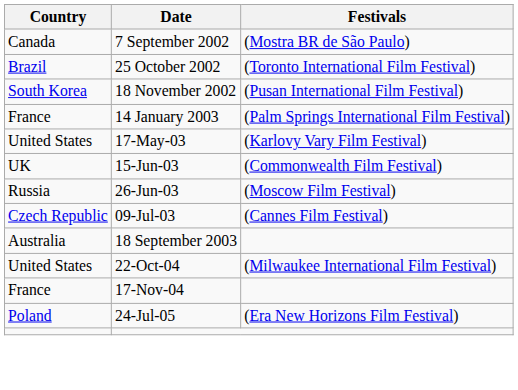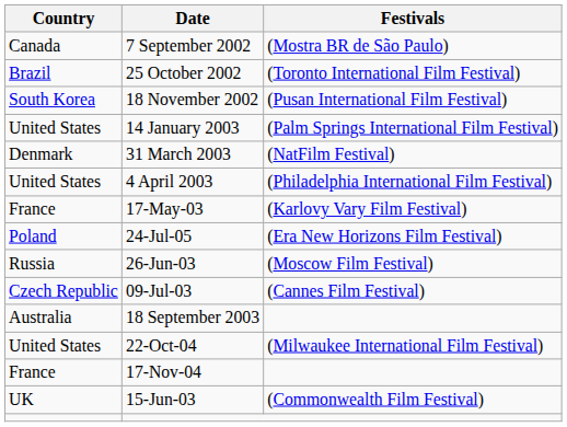 <table class="wikitable">
 <tr>
 <th>Country</th>
 <th>Date</th>
 <th>Festivals</th>
 </tr>
 <tr>
 <td>Canada</td>
 <td>7 September 2002</td>
 <td>(<a href='#'>Mostra BR de São Paulo</a>)</td>
 </tr>
 <tr>
 <td><a href='#'>Brazil</a></td>
 <td>25 October 2002</td>
 <td>(<a href='#'>Toronto International Film Festival</a>)</td>
 </tr>
 <tr>
 <td><a href='#'>South Korea</a></td>
 <td>18 November 2002</td>
 <td>(<a href='#'>Pusan International Film Festival</a>)</td>
 </tr>
 <tr>
-<td>France</td>
+<td>United States</td>
 <td>14 January 2003</td>
 <td>(<a href='#'>Palm Springs International Film Festival</a>)</td>
 </tr>
 <tr>
+<td>Denmark</td>
+<td>31 March 2003</td>
+<td>(<a href='#'>NatFilm Festival</a>)</td>
+</tr>
+<tr>
 <td>United States</td>
+<td>4 April 2003</td>
+<td>(<a href='#'>Philadelphia International Film Festival</a>)</td>
+</tr>
+<tr>
+<td>France</td>
 <td>17-May-03</td>
 <td>(<a href='#'>Karlovy Vary Film Festival</a>)</td>
 </tr>
 <tr>
-<td>UK</td>
-<td>15-Jun-03</td>
-<td>(<a href='#'>Commonwealth Film Festival</a>)</td>
+<td><a href='#'>Poland</a></td>
+<td>24-Jul-05</td>
+<td>(<a href='#'>Era New Horizons Film Festival</a>)</td>
 </tr>
 <tr>
 <td>Russia</td>
 <td>26-Jun-03</td>
 <td>(<a href='#'>Moscow Film Festival</a>)</td>
 </tr>
 <tr>
 <td><a href='#'>Czech Republic</a></td>
 <td>09-Jul-03</td>
 <td>(<a href='#'>Cannes Film Festival</a>)</td>
 </tr>
 <tr>
 <td>Australia</td>
 <td>18 September 2003</td>
 <td></td>
 </tr>
 <tr>
 <td>United States</td>
 <td>22-Oct-04</td>
 <td>(<a href='#'>Milwaukee International Film Festival</a>)</td>
 </tr>
 <tr>
 <td>France</td>
 <td>17-Nov-04</td>
 <td></td>
 </tr>
 <tr>
-<td><a href='#'>Poland</a></td>
-<td>24-Jul-05</td>
-<td>(<a href='#'>Era New Horizons Film Festival</a>)</td>
+<td>UK</td>
+<td>15-Jun-03</td>
+<td>(<a href='#'>Commonwealth Film Festival</a>)</td>
 </tr>
 <tr>
 <td></td>
 </tr>
 </table>
